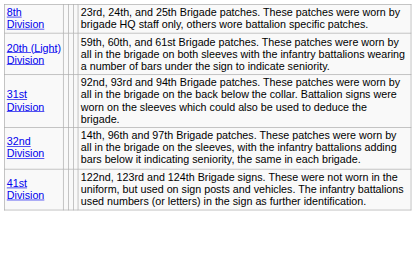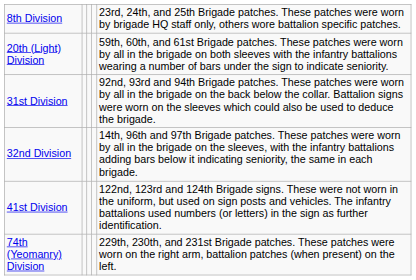 <table class="wikitable">
 <tr>
 <td><a href='#'>8th Division</a></td>
 <td></td>
 <td></td>
 <td></td>
 <td>23rd, 24th, and 25th Brigade patches. These patches were worn by brigade HQ staff only, others wore battalion specific patches.</td>
 </tr>
 <tr>
 <td><a href='#'>20th (Light) Division</a></td>
 <td></td>
 <td></td>
 <td></td>
 <td>59th, 60th, and 61st Brigade patches. These patches were worn by all in the brigade on both sleeves with the infantry battalions wearing a number of bars under the sign to indicate seniority.</td>
 </tr>
 <tr>
 <td><a href='#'>31st Division</a></td>
 <td></td>
 <td></td>
 <td></td>
 <td>92nd, 93rd and 94th Brigade patches. These patches were worn by all in the brigade on the back below the collar. Battalion signs were worn on the sleeves which could also be used to deduce the brigade.</td>
 </tr>
 <tr>
 <td><a href='#'>32nd Division</a></td>
 <td></td>
 <td></td>
 <td></td>
 <td>14th, 96th and 97th Brigade patches. These patches were worn by all in the brigade on the sleeves, with the infantry battalions adding bars below it indicating seniority, the same in each brigade.</td>
 </tr>
 <tr>
 <td><a href='#'>41st Division</a></td>
 <td></td>
 <td></td>
 <td></td>
 <td>122nd, 123rd and 124th Brigade signs. These were not worn in the uniform, but used on sign posts and vehicles. The infantry battalions used numbers (or letters) in the sign as further identification.</td>
 </tr>
+<tr>
+<td><a href='#'>74th (Yeomanry) Division</a></td>
+<td></td>
+<td></td>
+<td></td>
+<td>229th, 230th, and 231st Brigade patches. These patches were worn on the right arm, battalion patches (when present) on the left.</td>
+</tr>
 </table>
